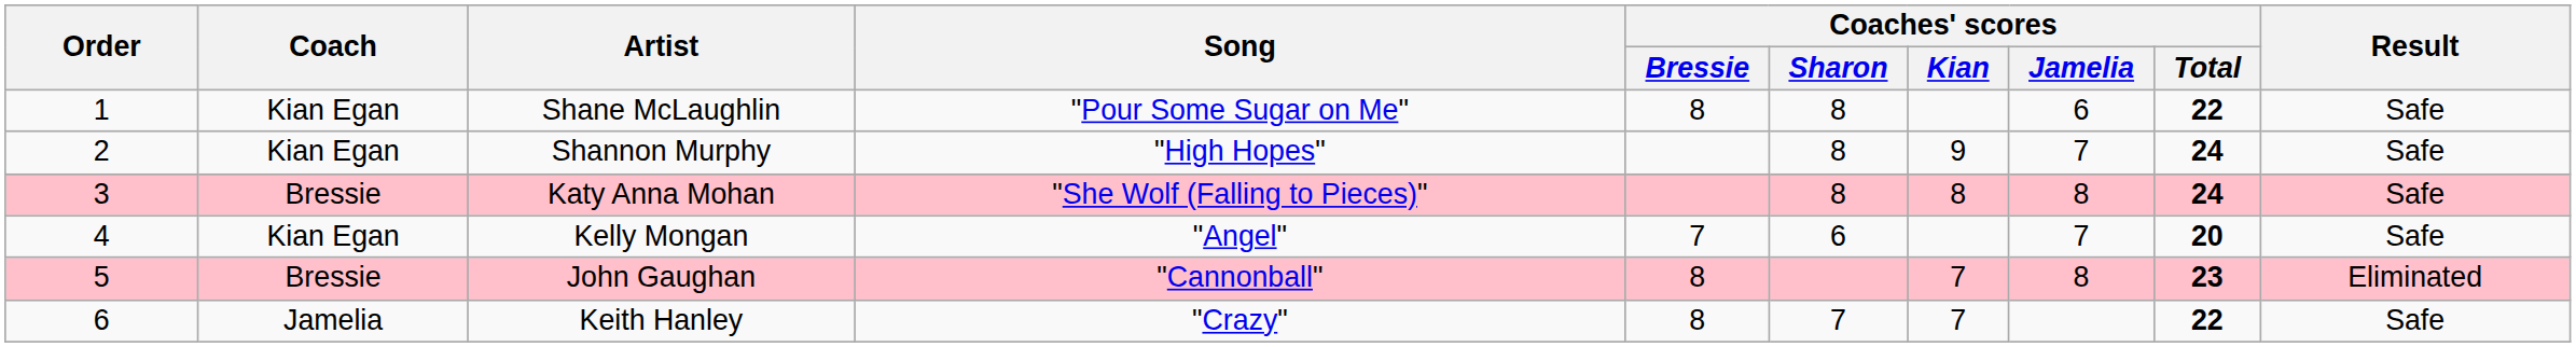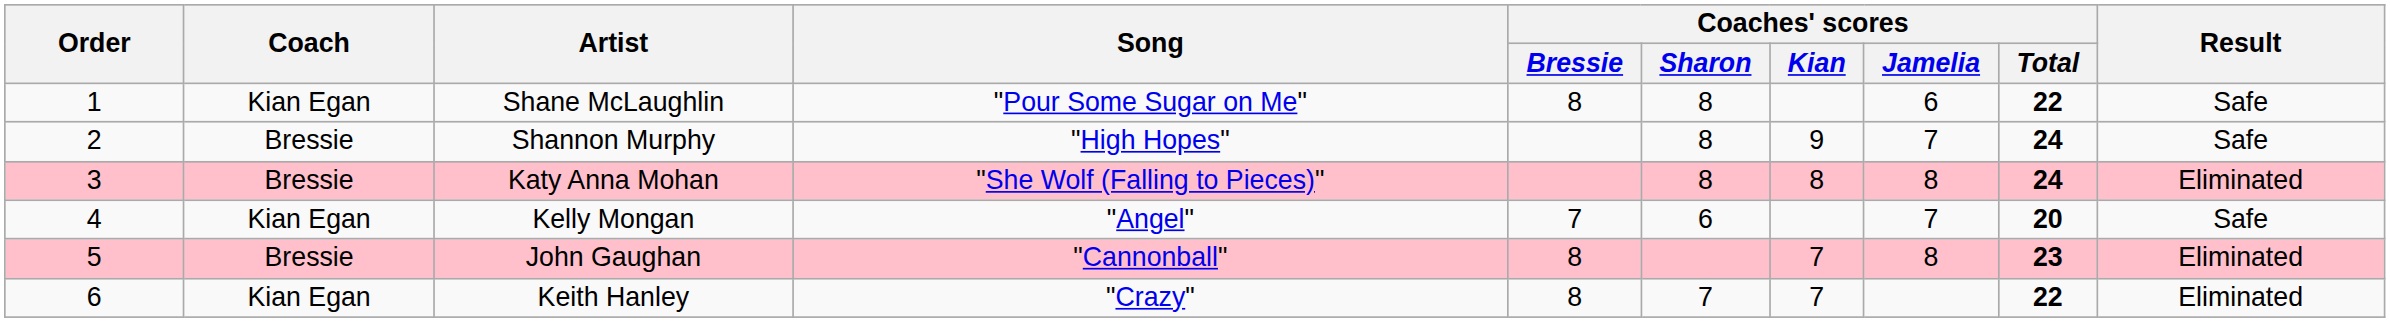 <table class="wikitable" style="text-align:center; line-height:16px; width:90%;">
 <tr>
 <th scope="col" rowspan="2" width="05%">Order</th>
 <th scope="col" rowspan="2" width="7%">Coach</th>
 <th scope="col" rowspan="2" width="10%">Artist</th>
 <th scope="col" rowspan="2" width="20%">Song</th>
 <th scope="col" colspan="5" width="10%">Coaches' scores</th>
 <th scope="col" rowspan="2" width="8%">Result</th>
 </tr>
 <tr>
 <th scope="col" style="width:4em;"><em><a href='#'>Bressie</a></em></th>
 <th scope="col" style="width:4em;"><em><a href='#'>Sharon</a></em></th>
 <th scope="col" style="width:4em;"><em><a href='#'>Kian</a></em></th>
 <th scope="col" style="width:4em;"><em><a href='#'>Jamelia</a></em></th>
 <th scope="col" style="width:4em;"><em>Total</em></th>
 </tr>
 <tr>
 <td>1</td>
 <td>Kian Egan</td>
 <td>Shane McLaughlin</td>
 <td>"<a href='#'>Pour Some Sugar on Me</a>"</td>
 <td>8</td>
 <td>8</td>
 <td></td>
 <td>6</td>
 <td><strong>22</strong></td>
 <td>Safe</td>
 </tr>
 <tr>
 <td>2</td>
-<td>Kian Egan</td>
+<td>Bressie</td>
 <td>Shannon Murphy</td>
 <td>"<a href='#'>High Hopes</a>"</td>
 <td></td>
 <td>8</td>
 <td>9</td>
 <td>7</td>
 <td><strong>24</strong></td>
 <td>Safe</td>
 </tr>
 <tr style="background:pink;">
 <td>3</td>
 <td>Bressie</td>
 <td>Katy Anna Mohan</td>
 <td>"<a href='#'>She Wolf (Falling to Pieces)</a>"</td>
 <td></td>
 <td>8</td>
 <td>8</td>
 <td>8</td>
 <td><strong>24</strong></td>
-<td>Safe</td>
+<td>Eliminated</td>
 </tr>
 <tr>
 <td>4</td>
 <td>Kian Egan</td>
 <td>Kelly Mongan</td>
 <td>"<a href='#'>Angel</a>"</td>
 <td>7</td>
 <td>6</td>
 <td></td>
 <td>7</td>
 <td><strong>20</strong></td>
 <td>Safe</td>
 </tr>
 <tr style="background:pink;">
 <td>5</td>
 <td>Bressie</td>
 <td>John Gaughan</td>
 <td>"<a href='#'>Cannonball</a>"</td>
 <td>8</td>
 <td></td>
 <td>7</td>
 <td>8</td>
 <td><strong>23</strong></td>
 <td>Eliminated</td>
 </tr>
 <tr>
 <td>6</td>
-<td>Jamelia</td>
+<td>Kian Egan</td>
 <td>Keith Hanley</td>
 <td>"<a href='#'>Crazy</a>"</td>
 <td>8</td>
 <td>7</td>
 <td>7</td>
 <td></td>
 <td><strong>22</strong></td>
-<td>Safe</td>
+<td>Eliminated</td>
 </tr>
 </table>
